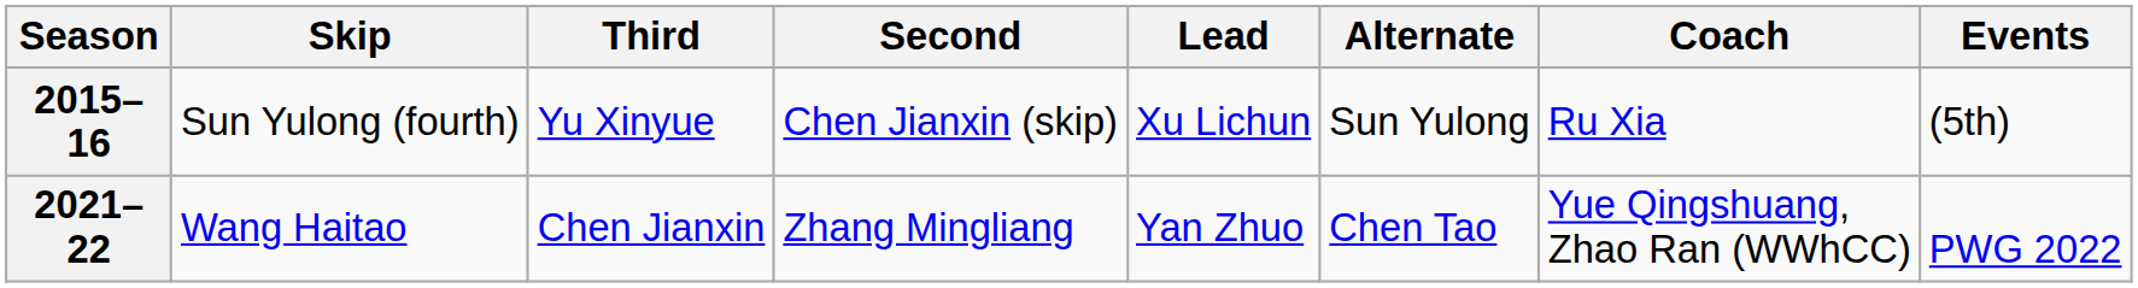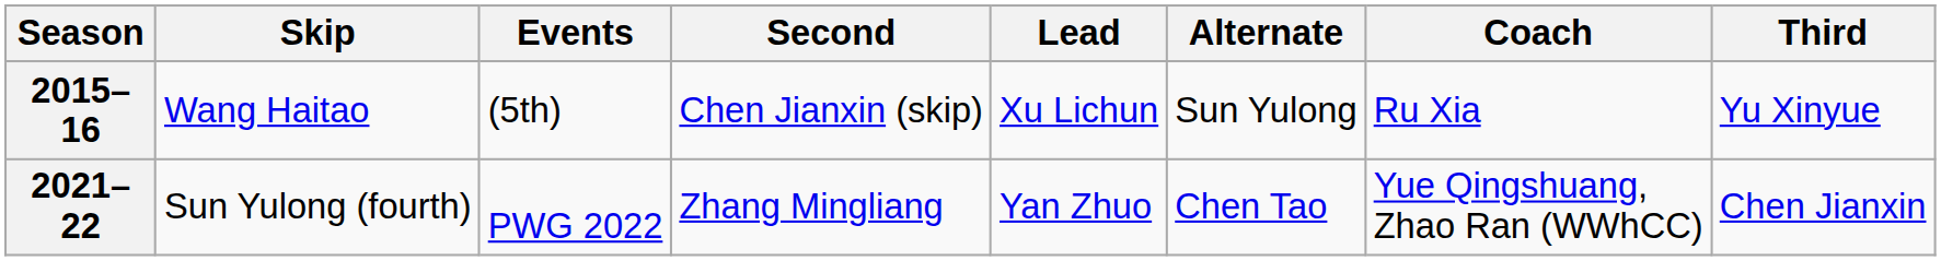 <table class="wikitable">
 <tr>
 <th scope="col" width=60>Season</th>
 <th scope="col">Skip</th>
-<th scope="col">Third</th>
+<th scope="col">Events</th>
 <th scope="col">Second</th>
 <th scope="col">Lead</th>
 <th scope="col">Alternate</th>
 <th scope="col">Coach</th>
-<th scope="col">Events</th>
+<th scope="col">Third</th>
 </tr>
 <tr>
 <th scope="row">2015–16</th>
-<td>Sun Yulong (fourth)</td>
-<td><a href='#'>Yu Xinyue</a></td>
+<td><a href='#'>Wang Haitao</a></td>
+<td> (5th)</td>
 <td><a href='#'>Chen Jianxin</a> (skip)</td>
 <td><a href='#'>Xu Lichun</a></td>
 <td>Sun Yulong</td>
 <td><a href='#'>Ru Xia</a></td>
-<td> (5th)</td>
+<td><a href='#'>Yu Xinyue</a></td>
 </tr>
 <tr>
 <th scope="row">2021–22</th>
-<td><a href='#'>Wang Haitao</a></td>
-<td><a href='#'>Chen Jianxin</a></td>
+<td>Sun Yulong (fourth)</td>
+<td> <br><a href='#'>PWG 2022</a> </td>
 <td><a href='#'>Zhang Mingliang</a></td>
 <td><a href='#'>Yan Zhuo</a></td>
 <td><a href='#'>Chen Tao</a></td>
 <td><a href='#'>Yue Qingshuang</a>,<br>Zhao Ran (WWhCC)</td>
-<td> <br><a href='#'>PWG 2022</a> </td>
+<td><a href='#'>Chen Jianxin</a></td>
 </tr>
 </table>
